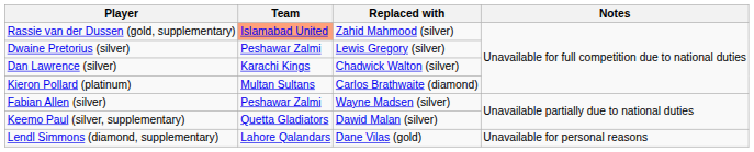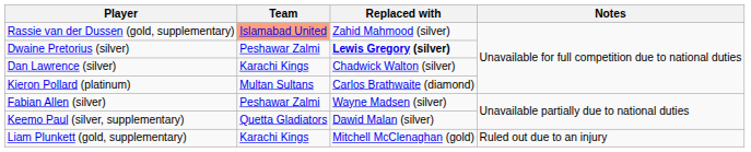 <table class="wikitable">
 <tr>
 <th>Player</th>
 <th>Team</th>
 <th>Replaced with</th>
 <th>Notes</th>
 </tr>
 <tr>
 <td><a href='#'>Rassie van der Dussen</a> (gold, supplementary)</td>
 <td style="background: lightsalmon;"><a href='#'>Islamabad United</a></td>
 <td><a href='#'>Zahid Mahmood</a> (silver)</td>
 <td rowspan="4">Unavailable for full competition due to national duties</td>
 </tr>
 <tr>
 <td><a href='#'>Dwaine Pretorius</a> (silver)</td>
 <td><a href='#'>Peshawar Zalmi</a></td>
-<td><a href='#'>Lewis Gregory</a> (silver)</td>
+<td><strong><a href='#'>Lewis Gregory</a> (silver)</strong></td>
 </tr>
 <tr>
 <td><a href='#'>Dan Lawrence</a> (silver)</td>
 <td><a href='#'>Karachi Kings</a></td>
 <td><a href='#'>Chadwick Walton</a> (silver)</td>
 </tr>
 <tr>
 <td><a href='#'>Kieron Pollard</a> (platinum)</td>
 <td><a href='#'>Multan Sultans</a></td>
 <td><a href='#'>Carlos Brathwaite</a> (diamond)</td>
 </tr>
 <tr>
 <td><a href='#'>Fabian Allen</a> (silver)</td>
 <td><a href='#'>Peshawar Zalmi</a></td>
 <td><a href='#'>Wayne Madsen</a> (silver)</td>
 <td rowspan="2">Unavailable partially due to national duties</td>
 </tr>
 <tr>
 <td><a href='#'>Keemo Paul</a> (silver, supplementary)</td>
 <td><a href='#'>Quetta Gladiators</a></td>
 <td><a href='#'>Dawid Malan</a> (silver)</td>
 </tr>
 <tr>
-<td><a href='#'>Lendl Simmons</a> (diamond, supplementary)</td>
-<td><a href='#'>Lahore Qalandars</a></td>
-<td><a href='#'>Dane Vilas</a> (gold)</td>
-<td>Unavailable for personal reasons</td>
+<td><a href='#'>Liam Plunkett</a> (gold, supplementary)</td>
+<td><a href='#'>Karachi Kings</a></td>
+<td><a href='#'>Mitchell McClenaghan</a> (gold)</td>
+<td>Ruled out due to an injury</td>
 </tr>
 </table>
